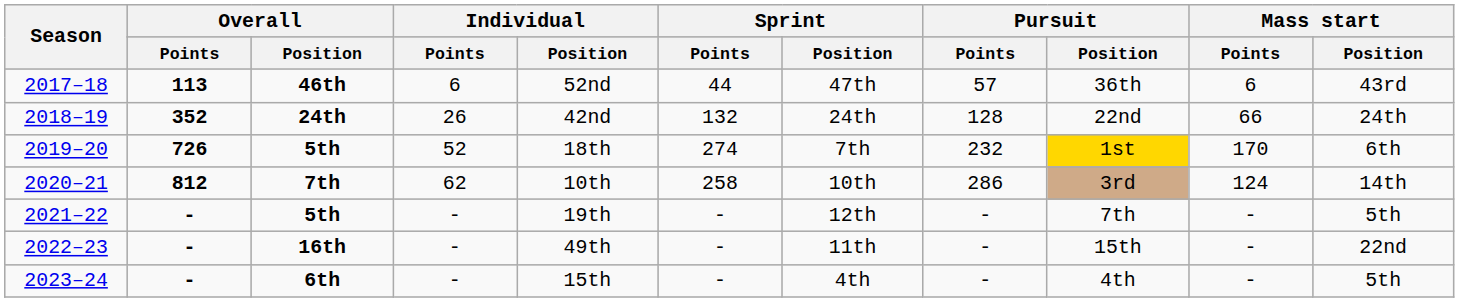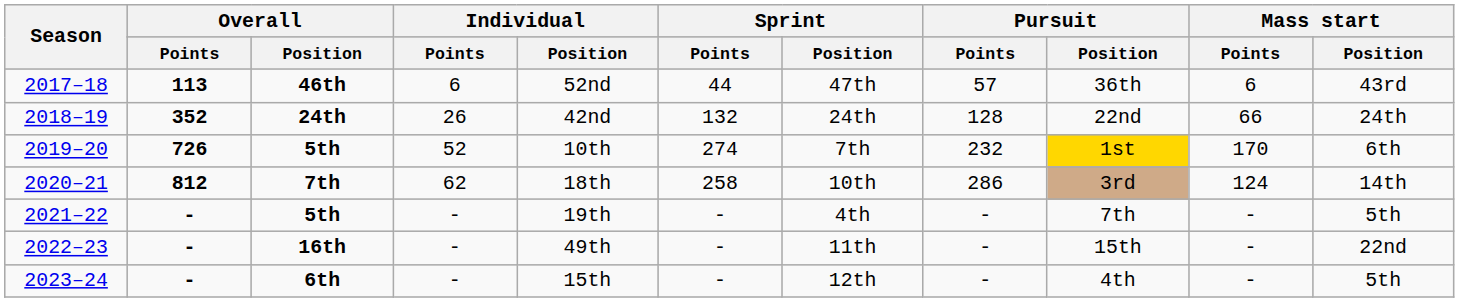 <table class="wikitable" style="text-align:center;" width="75%">
 <tr class="hintergrundfarbe5">
 <th rowspan="2" style="width:4%;">Season</th>
 <th colspan="2">Overall</th>
 <th colspan="2">Individual</th>
 <th colspan="2">Sprint</th>
 <th colspan="2">Pursuit</th>
 <th colspan="2">Mass start</th>
 </tr>
 <tr class="hintergrundfarbe5">
 <th style="width:5%;"><small>Points</small></th>
 <th style="width:5%;"><small>Position</small></th>
 <th style="width:5%;"><small>Points</small></th>
 <th style="width:5%;"><small>Position</small></th>
 <th style="width:5%;"><small>Points</small></th>
 <th style="width:5%;"><small>Position</small></th>
 <th style="width:5%;"><small>Points</small></th>
 <th style="width:5%;"><small>Position</small></th>
 <th style="width:5%;"><small>Points</small></th>
 <th style="width:5%;"><small>Position</small></th>
 </tr>
 <tr>
 <td><a href='#'>2017–18</a></td>
 <td><strong>113</strong></td>
 <td><strong>46th</strong></td>
 <td>6</td>
 <td>52nd</td>
 <td>44</td>
 <td>47th</td>
 <td>57</td>
 <td>36th</td>
 <td>6</td>
 <td>43rd</td>
 </tr>
 <tr>
 <td><a href='#'>2018–19</a></td>
 <td><strong>352</strong></td>
 <td><strong>24th</strong></td>
 <td>26</td>
 <td>42nd</td>
 <td>132</td>
 <td>24th</td>
 <td>128</td>
 <td>22nd</td>
 <td>66</td>
 <td>24th</td>
 </tr>
 <tr>
 <td><a href='#'>2019–20</a></td>
 <td><strong>726</strong></td>
 <td><strong>5th</strong></td>
 <td>52</td>
-<td>18th</td>
+<td>10th</td>
 <td>274</td>
 <td>7th</td>
 <td>232</td>
 <td align=center bgcolor="gold">1st</td>
 <td>170</td>
 <td>6th</td>
 </tr>
 <tr>
 <td><a href='#'>2020–21</a></td>
 <td><strong>812</strong></td>
 <td><strong>7th</strong></td>
 <td>62</td>
-<td>10th</td>
+<td>18th</td>
 <td>258</td>
 <td>10th</td>
 <td>286</td>
 <td style="background:#cfaa88;">3rd</td>
 <td>124</td>
 <td>14th</td>
 </tr>
 <tr>
 <td><a href='#'>2021–22</a></td>
 <td><strong>-</strong></td>
 <td><strong>5th</strong></td>
 <td>-</td>
 <td>19th</td>
 <td>-</td>
-<td>12th</td>
+<td>4th</td>
 <td>-</td>
 <td>7th</td>
 <td>-</td>
 <td>5th</td>
 </tr>
 <tr>
 <td><a href='#'>2022–23</a></td>
 <td><strong>-</strong></td>
 <td><strong>16th</strong></td>
 <td>-</td>
 <td>49th</td>
 <td>-</td>
 <td>11th</td>
 <td>-</td>
 <td>15th</td>
 <td>-</td>
 <td>22nd</td>
 </tr>
 <tr>
 <td><a href='#'>2023–24</a></td>
 <td><strong>-</strong></td>
 <td><strong>6th</strong></td>
 <td>-</td>
 <td>15th</td>
 <td>-</td>
-<td>4th</td>
+<td>12th</td>
 <td>-</td>
 <td>4th</td>
 <td>-</td>
 <td>5th</td>
 </tr>
 </table>
